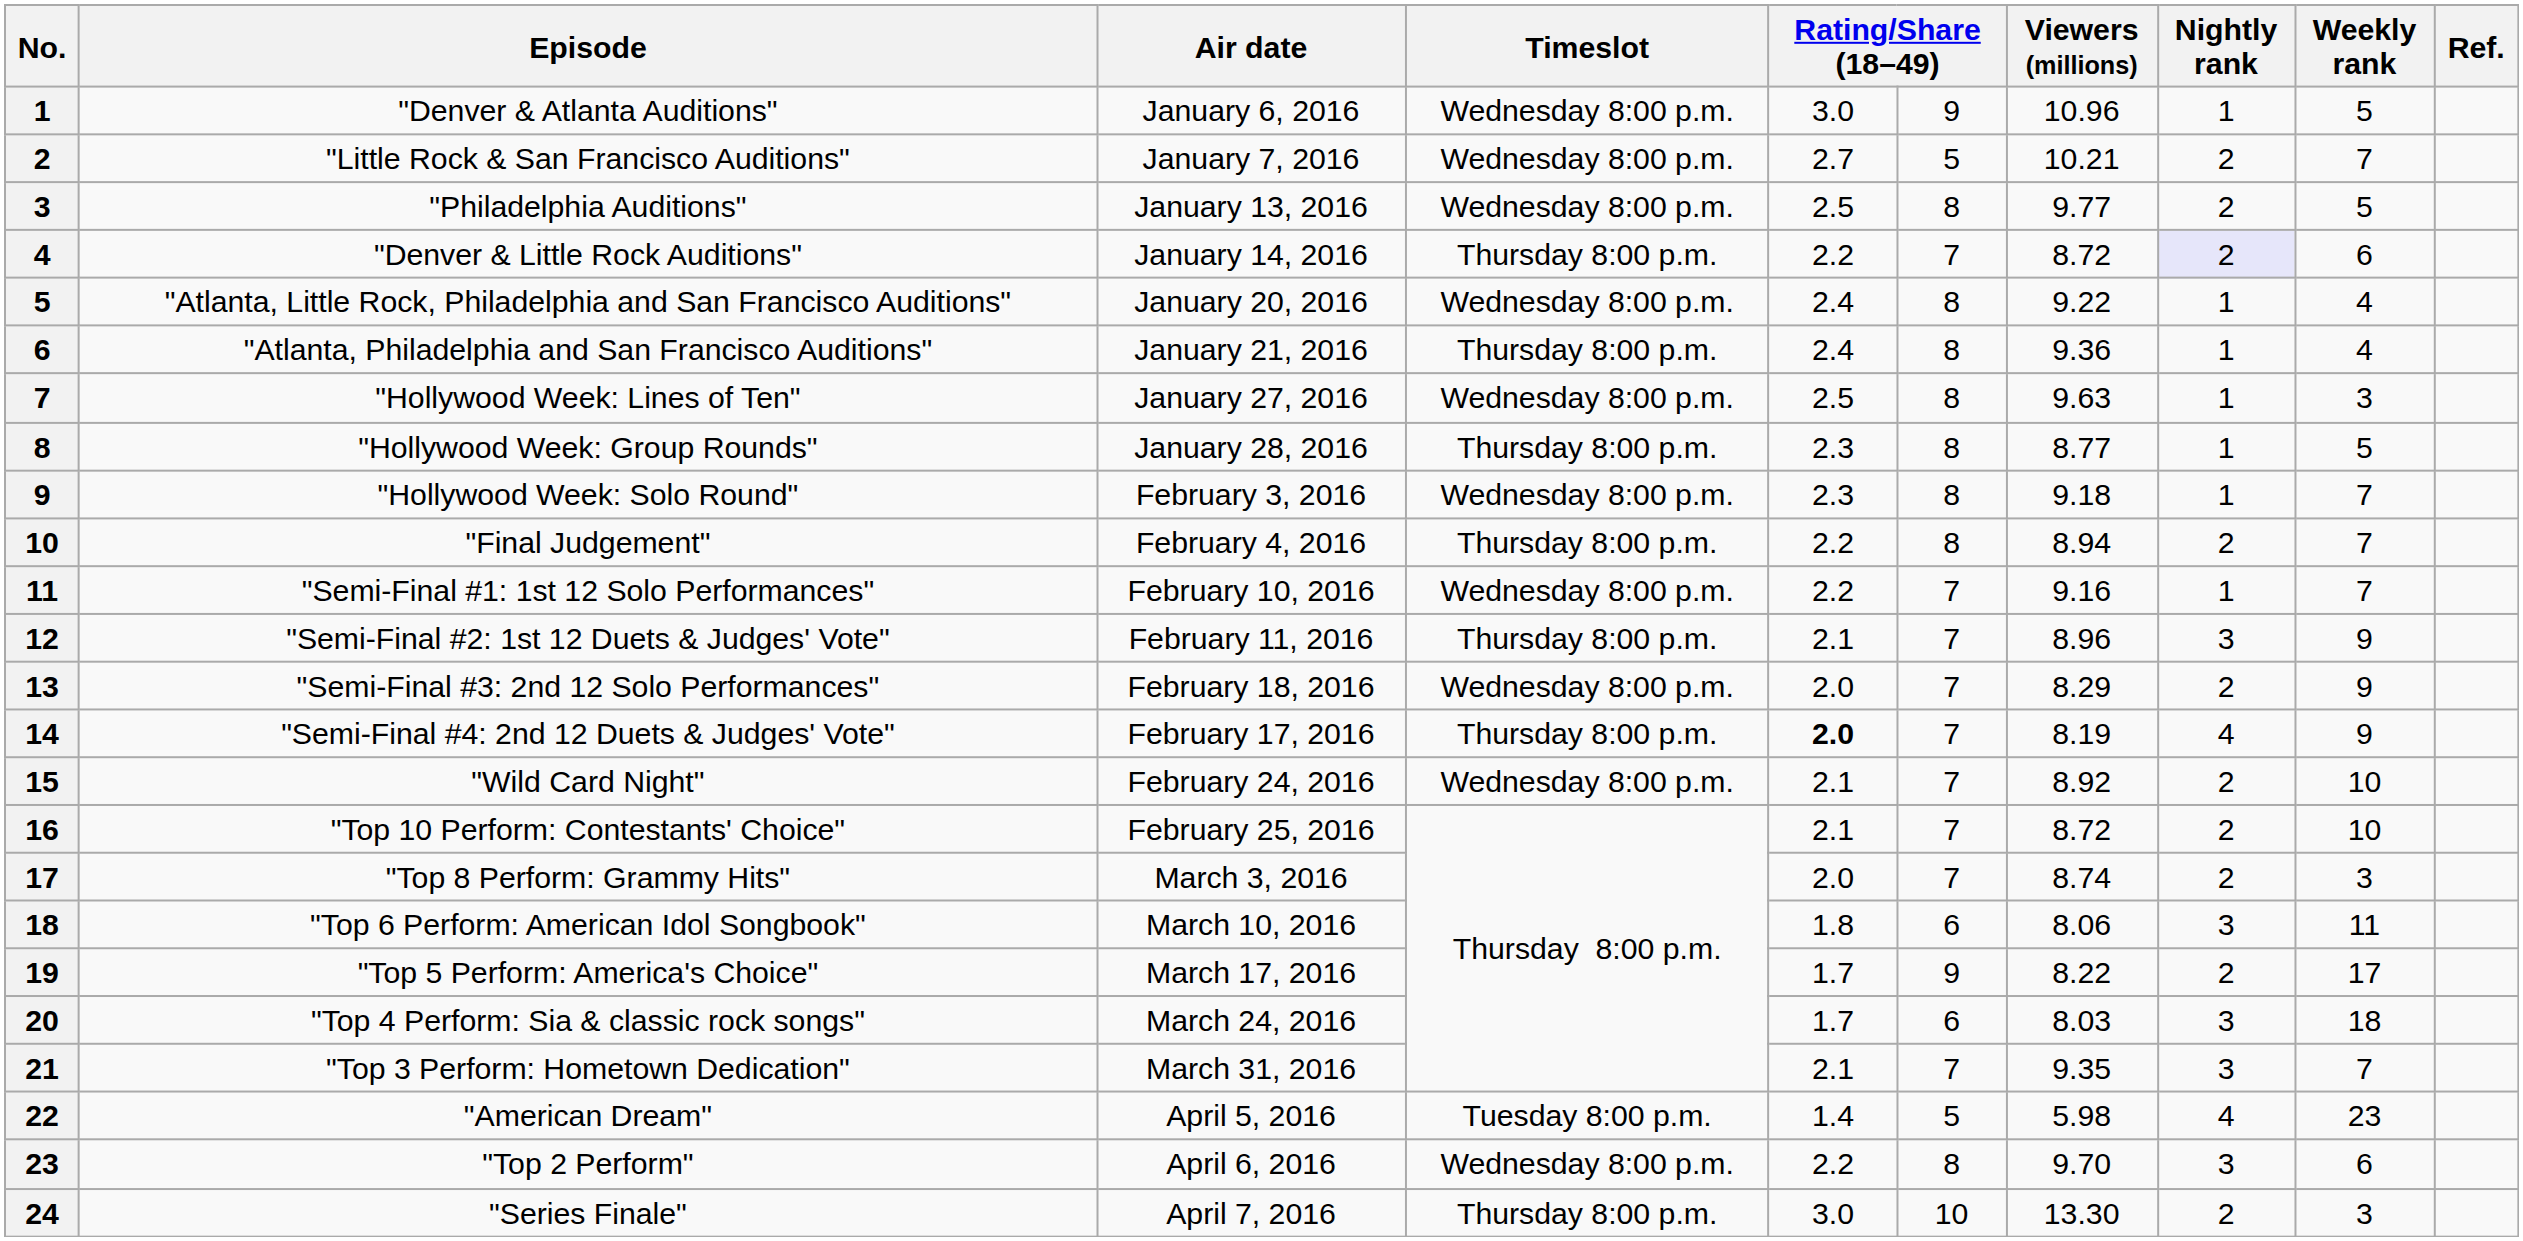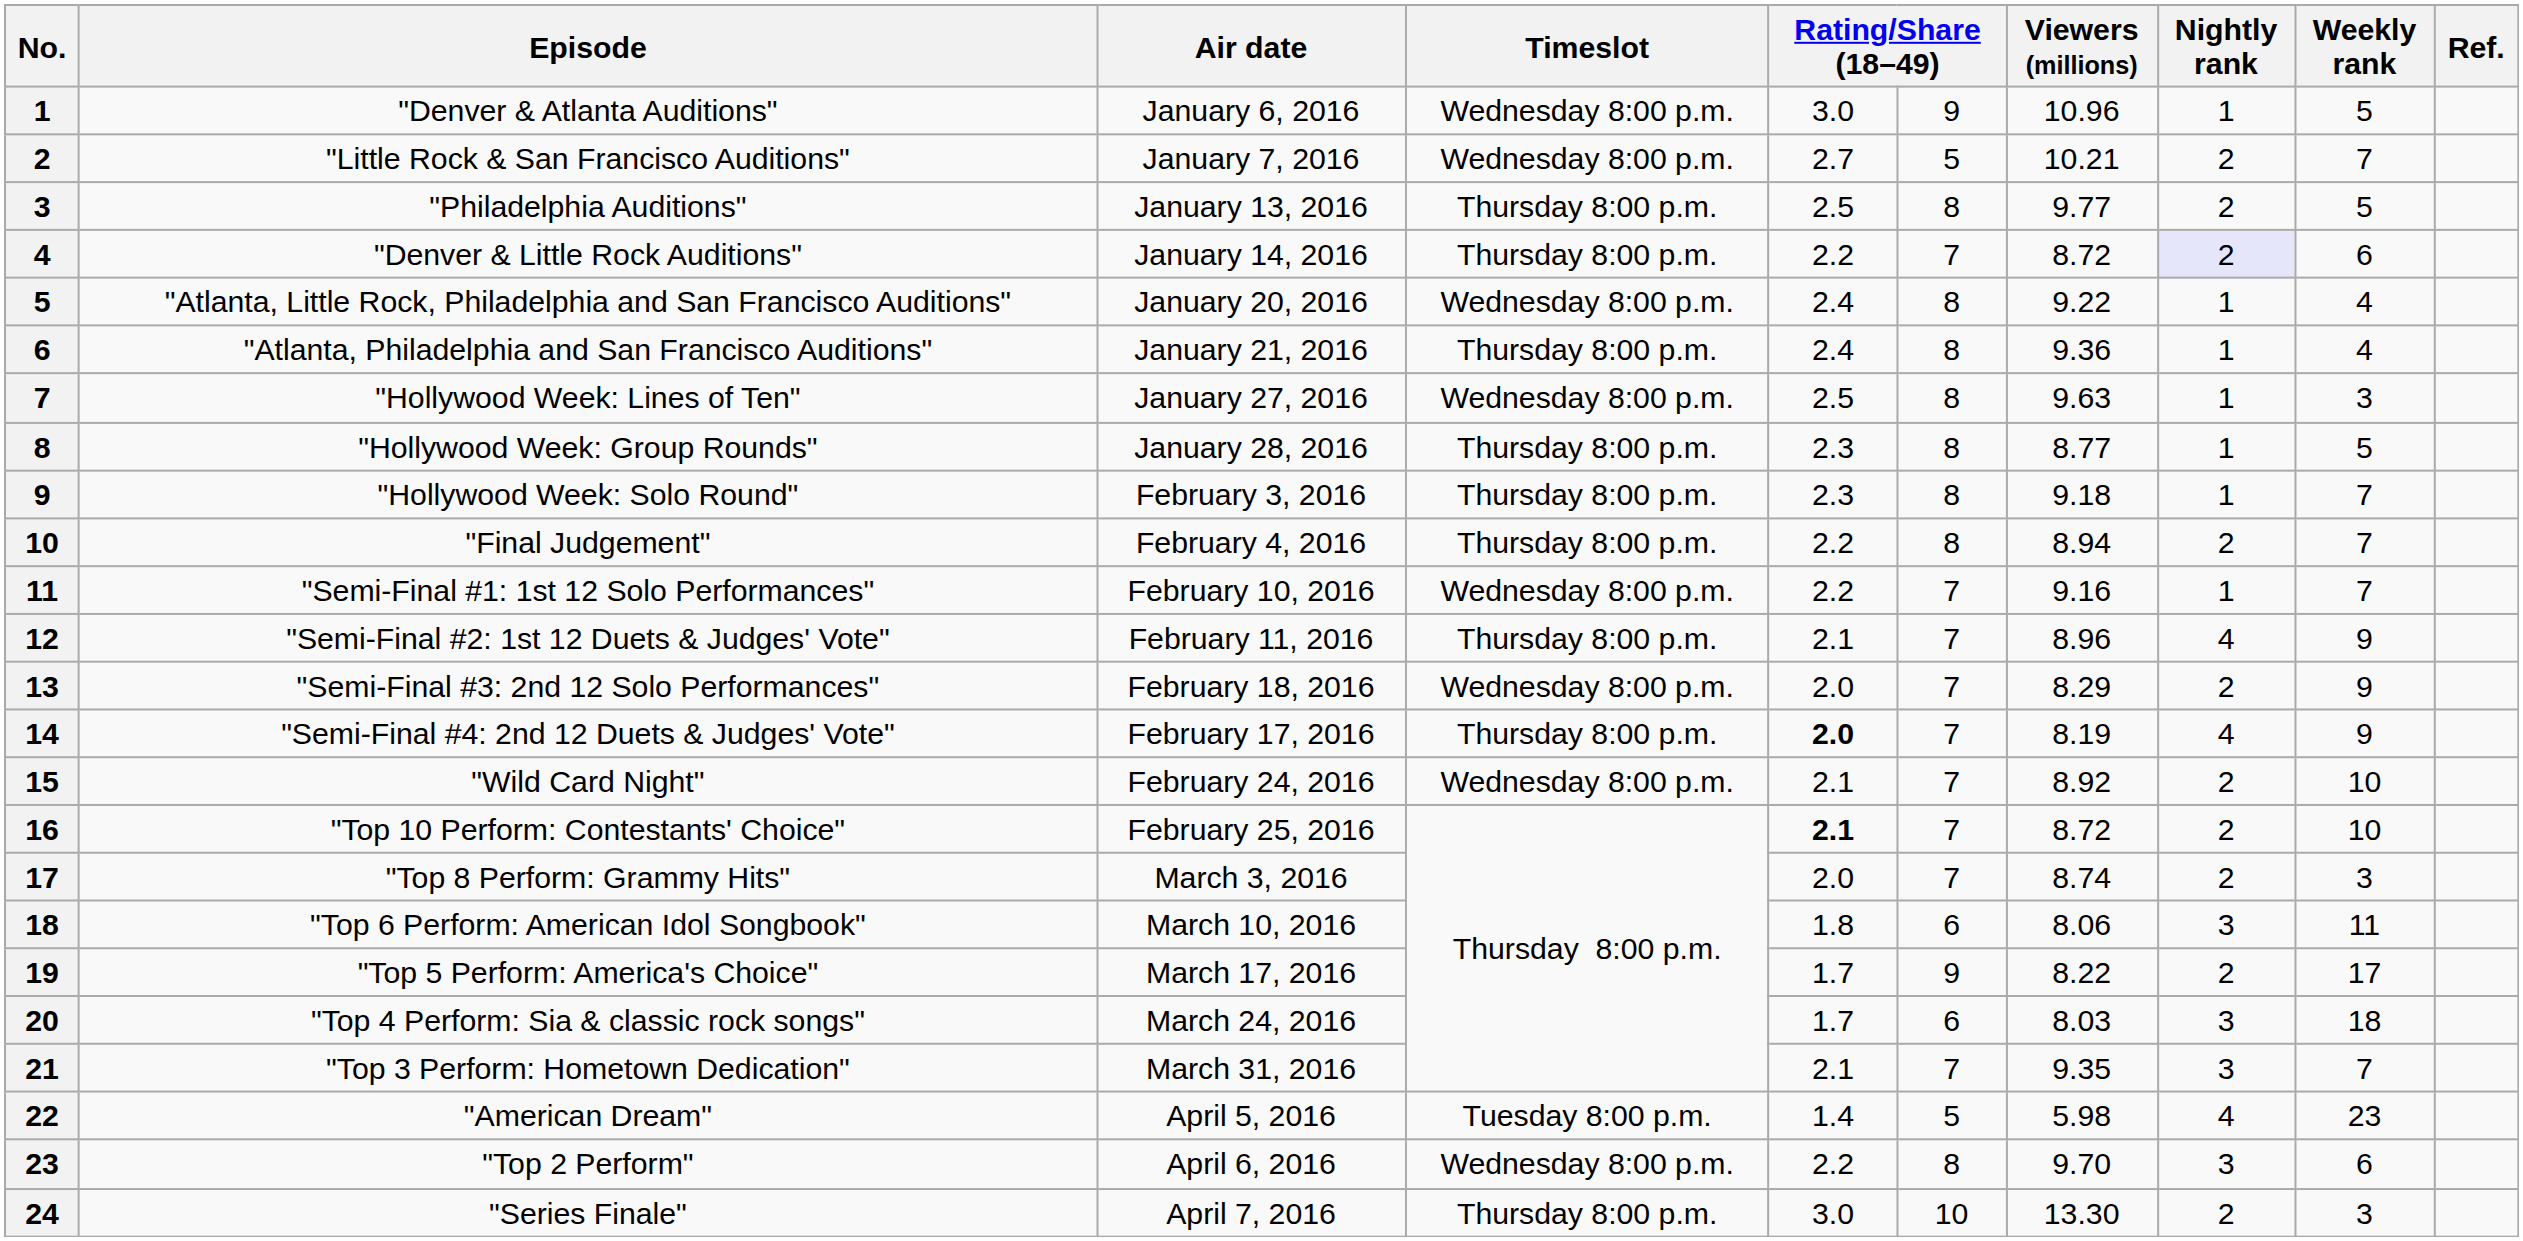 <table class="wikitable" style="text-align:center; font-size:95%; width: 100%">
 <tr>
 <th>No.</th>
 <th>Episode</th>
 <th>Air date</th>
 <th>Timeslot</th>
 <th colspan=2><a href='#'>Rating/Share</a><br>(18–49)</th>
 <th>Viewers<br><small>(millions)</small></th>
 <th>Nightly<br>rank</th>
 <th>Weekly<br>rank</th>
 <th>Ref.</th>
 </tr>
 <tr>
 <th>1</th>
 <td>"Denver & Atlanta Auditions"</td>
 <td>January 6, 2016</td>
 <td>Wednesday 8:00 p.m.</td>
 <td>3.0</td>
 <td>9</td>
 <td>10.96</td>
 <td>1</td>
 <td>5</td>
 <td></td>
 </tr>
 <tr>
 <th>2</th>
 <td>"Little Rock & San Francisco Auditions"</td>
 <td>January 7, 2016</td>
 <td>Wednesday 8:00 p.m.</td>
 <td>2.7</td>
 <td>5</td>
 <td>10.21</td>
 <td>2</td>
 <td>7</td>
 <td></td>
 </tr>
 <tr>
 <th>3</th>
 <td>"Philadelphia Auditions"</td>
 <td>January 13, 2016</td>
-<td>Wednesday 8:00 p.m.</td>
+<td>Thursday 8:00 p.m.</td>
 <td>2.5</td>
 <td>8</td>
 <td>9.77</td>
 <td>2</td>
 <td>5</td>
 <td></td>
 </tr>
 <tr>
 <th>4</th>
 <td>"Denver & Little Rock Auditions"</td>
 <td>January 14, 2016</td>
 <td>Thursday 8:00 p.m.</td>
 <td>2.2</td>
 <td>7</td>
 <td>8.72</td>
 <td style="background: lavender;">2</td>
 <td>6</td>
 <td></td>
 </tr>
 <tr>
 <th>5</th>
 <td>"Atlanta, Little Rock, Philadelphia and San Francisco Auditions"</td>
 <td>January 20, 2016</td>
 <td>Wednesday 8:00 p.m.</td>
 <td>2.4</td>
 <td>8</td>
 <td>9.22</td>
 <td>1</td>
 <td>4</td>
 <td></td>
 </tr>
 <tr>
 <th>6</th>
 <td>"Atlanta, Philadelphia and San Francisco Auditions"</td>
 <td>January 21, 2016</td>
 <td>Thursday 8:00 p.m.</td>
 <td>2.4</td>
 <td>8</td>
 <td>9.36</td>
 <td>1</td>
 <td>4</td>
 <td></td>
 </tr>
 <tr>
 <th>7</th>
 <td>"Hollywood Week: Lines of Ten"</td>
 <td>January 27, 2016</td>
 <td>Wednesday 8:00 p.m.</td>
 <td>2.5</td>
 <td>8</td>
 <td>9.63</td>
 <td>1</td>
 <td>3</td>
 <td></td>
 </tr>
 <tr>
 <th>8</th>
 <td>"Hollywood Week: Group Rounds"</td>
 <td>January 28, 2016</td>
 <td>Thursday 8:00 p.m.</td>
 <td>2.3</td>
 <td>8</td>
 <td>8.77</td>
 <td>1</td>
 <td>5</td>
 <td></td>
 </tr>
 <tr>
 <th>9</th>
 <td>"Hollywood Week: Solo Round"</td>
 <td>February 3, 2016</td>
-<td>Wednesday 8:00 p.m.</td>
+<td>Thursday 8:00 p.m.</td>
 <td>2.3</td>
 <td>8</td>
 <td>9.18</td>
 <td>1</td>
 <td>7</td>
 <td></td>
 </tr>
 <tr>
 <th>10</th>
 <td>"Final Judgement"</td>
 <td>February 4, 2016</td>
 <td>Thursday 8:00 p.m.</td>
 <td>2.2</td>
 <td>8</td>
 <td>8.94</td>
 <td>2</td>
 <td>7</td>
 <td></td>
 </tr>
 <tr>
 <th>11</th>
 <td>"Semi-Final #1: 1st 12 Solo Performances"</td>
 <td>February 10, 2016</td>
 <td>Wednesday 8:00 p.m.</td>
 <td>2.2</td>
 <td>7</td>
 <td>9.16</td>
 <td>1</td>
 <td>7</td>
 <td></td>
 </tr>
 <tr>
 <th>12</th>
 <td>"Semi-Final #2: 1st 12 Duets & Judges' Vote"</td>
 <td>February 11, 2016</td>
 <td>Thursday 8:00 p.m.</td>
 <td>2.1</td>
 <td>7</td>
 <td>8.96</td>
-<td>3</td>
+<td>4</td>
 <td>9</td>
 <td></td>
 </tr>
 <tr>
 <th>13</th>
 <td>"Semi-Final #3: 2nd 12 Solo Performances"</td>
 <td>February 18, 2016</td>
 <td>Wednesday 8:00 p.m.</td>
 <td>2.0</td>
 <td>7</td>
 <td>8.29</td>
 <td>2</td>
 <td>9</td>
 <td></td>
 </tr>
 <tr>
 <th>14</th>
 <td>"Semi-Final #4: 2nd 12 Duets & Judges' Vote"</td>
 <td>February 17, 2016</td>
 <td>Thursday 8:00 p.m.</td>
 <td><strong>2.0</strong></td>
 <td>7</td>
 <td>8.19</td>
 <td>4</td>
 <td>9</td>
 <td></td>
 </tr>
 <tr>
 <th>15</th>
 <td>"Wild Card Night"</td>
 <td>February 24, 2016</td>
 <td>Wednesday 8:00 p.m.</td>
 <td>2.1</td>
 <td>7</td>
 <td>8.92</td>
 <td>2</td>
 <td>10</td>
 <td></td>
 </tr>
 <tr>
 <th>16</th>
 <td>"Top 10 Perform: Contestants' Choice"</td>
 <td>February 25, 2016</td>
 <td rowspan="6">Thursday  8:00 p.m.</td>
-<td>2.1</td>
+<td><strong>2.1</strong></td>
 <td>7</td>
 <td>8.72</td>
 <td>2</td>
 <td>10</td>
 <td></td>
 </tr>
 <tr>
 <th>17</th>
 <td>"Top 8 Perform: Grammy Hits"</td>
 <td>March 3, 2016</td>
 <td>2.0</td>
 <td>7</td>
 <td>8.74</td>
 <td>2</td>
 <td>3</td>
 <td></td>
 </tr>
 <tr>
 <th>18</th>
 <td>"Top 6 Perform: American Idol Songbook"</td>
 <td>March 10, 2016</td>
 <td>1.8</td>
 <td>6</td>
 <td>8.06</td>
 <td>3</td>
 <td>11</td>
 <td></td>
 </tr>
 <tr>
 <th>19</th>
 <td>"Top 5 Perform: America's Choice"</td>
 <td>March 17, 2016</td>
 <td>1.7</td>
 <td>9</td>
 <td>8.22</td>
 <td>2</td>
 <td>17</td>
 <td></td>
 </tr>
 <tr>
 <th>20</th>
 <td>"Top 4 Perform: Sia & classic rock songs"</td>
 <td>March 24, 2016</td>
 <td>1.7</td>
 <td>6</td>
 <td>8.03</td>
 <td>3</td>
 <td>18</td>
 <td></td>
 </tr>
 <tr>
 <th>21</th>
 <td>"Top 3 Perform: Hometown Dedication"</td>
 <td>March 31, 2016</td>
 <td>2.1</td>
 <td>7</td>
 <td>9.35</td>
 <td>3</td>
 <td>7</td>
 <td></td>
 </tr>
 <tr>
 <th>22</th>
 <td>"American Dream"</td>
 <td>April 5, 2016</td>
 <td>Tuesday 8:00 p.m.</td>
 <td>1.4</td>
 <td>5</td>
 <td>5.98</td>
 <td>4</td>
 <td>23</td>
 <td></td>
 </tr>
 <tr>
 <th>23</th>
 <td>"Top 2 Perform"</td>
 <td>April 6, 2016</td>
 <td>Wednesday 8:00 p.m.</td>
 <td>2.2</td>
 <td>8</td>
 <td>9.70</td>
 <td>3</td>
 <td>6</td>
 <td></td>
 </tr>
 <tr>
 <th>24</th>
 <td>"Series Finale"</td>
 <td>April 7, 2016</td>
 <td>Thursday 8:00 p.m.</td>
 <td>3.0</td>
 <td>10</td>
 <td>13.30</td>
 <td>2</td>
 <td>3</td>
 <td></td>
 </tr>
 <tr>
 </tr>
 </table>
